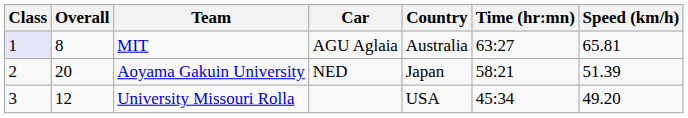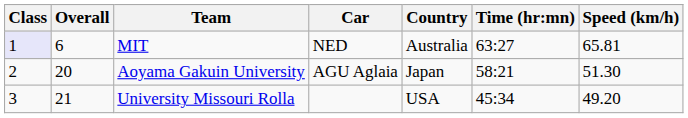 <table class="wikitable">
 <tr>
 <th>Class</th>
 <th>Overall</th>
 <th>Team</th>
 <th>Car</th>
 <th>Country</th>
 <th>Time (hr:mn)</th>
 <th>Speed (km/h)</th>
 </tr>
 <tr>
 <td style="background: lavender;">1</td>
-<td>8</td>
+<td>6</td>
 <td><a href='#'>MIT</a></td>
-<td>AGU Aglaia</td>
+<td>NED</td>
 <td>Australia</td>
 <td>63:27</td>
 <td>65.81</td>
 </tr>
 <tr>
 <td>2</td>
 <td>20</td>
 <td><a href='#'>Aoyama Gakuin University</a></td>
-<td>NED</td>
+<td>AGU Aglaia</td>
 <td>Japan</td>
 <td>58:21</td>
-<td>51.39</td>
+<td>51.30</td>
 </tr>
 <tr>
 <td>3</td>
-<td>12</td>
+<td>21</td>
 <td><a href='#'>University Missouri Rolla</a></td>
 <td></td>
 <td>USA</td>
 <td>45:34</td>
 <td>49.20</td>
 </tr>
 </table>
